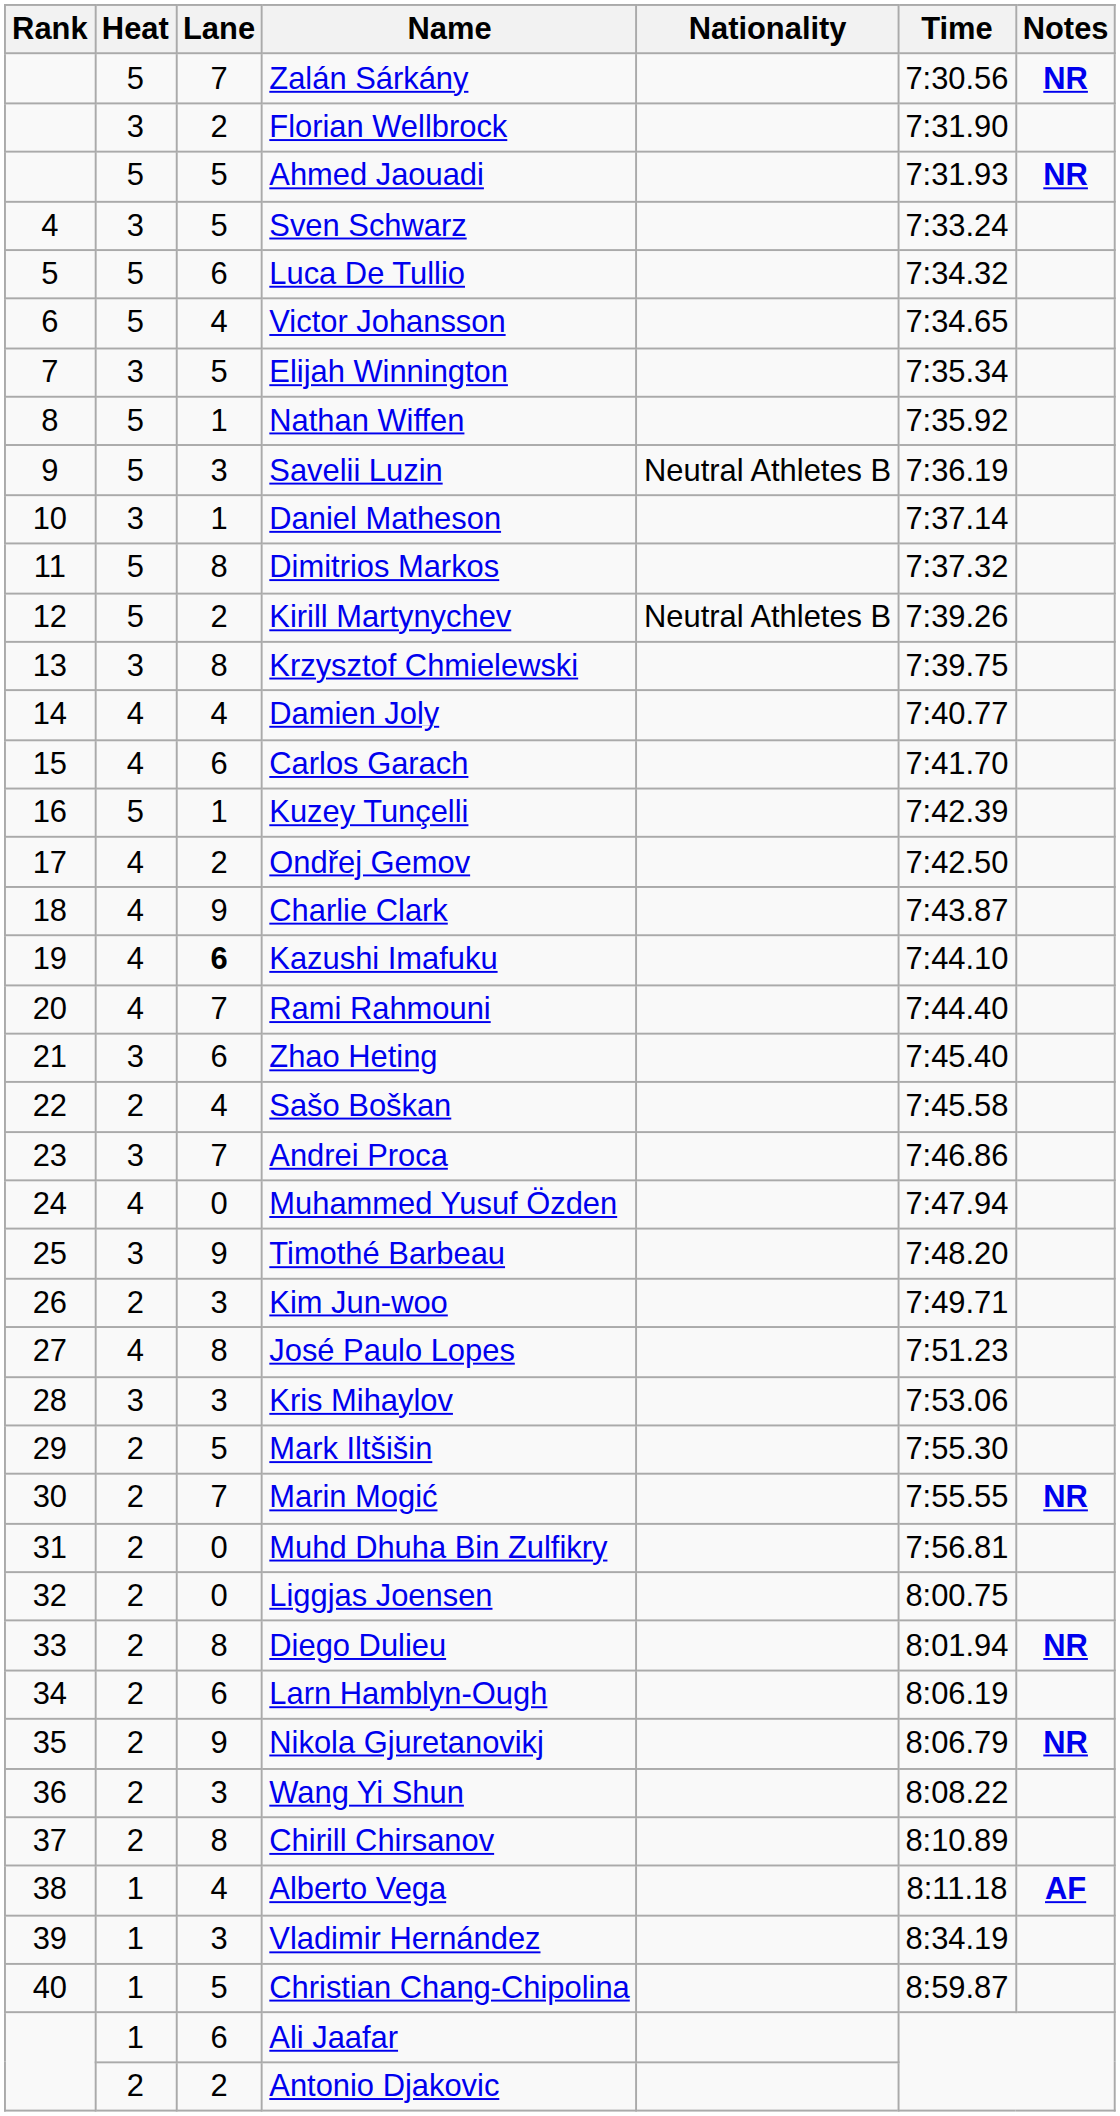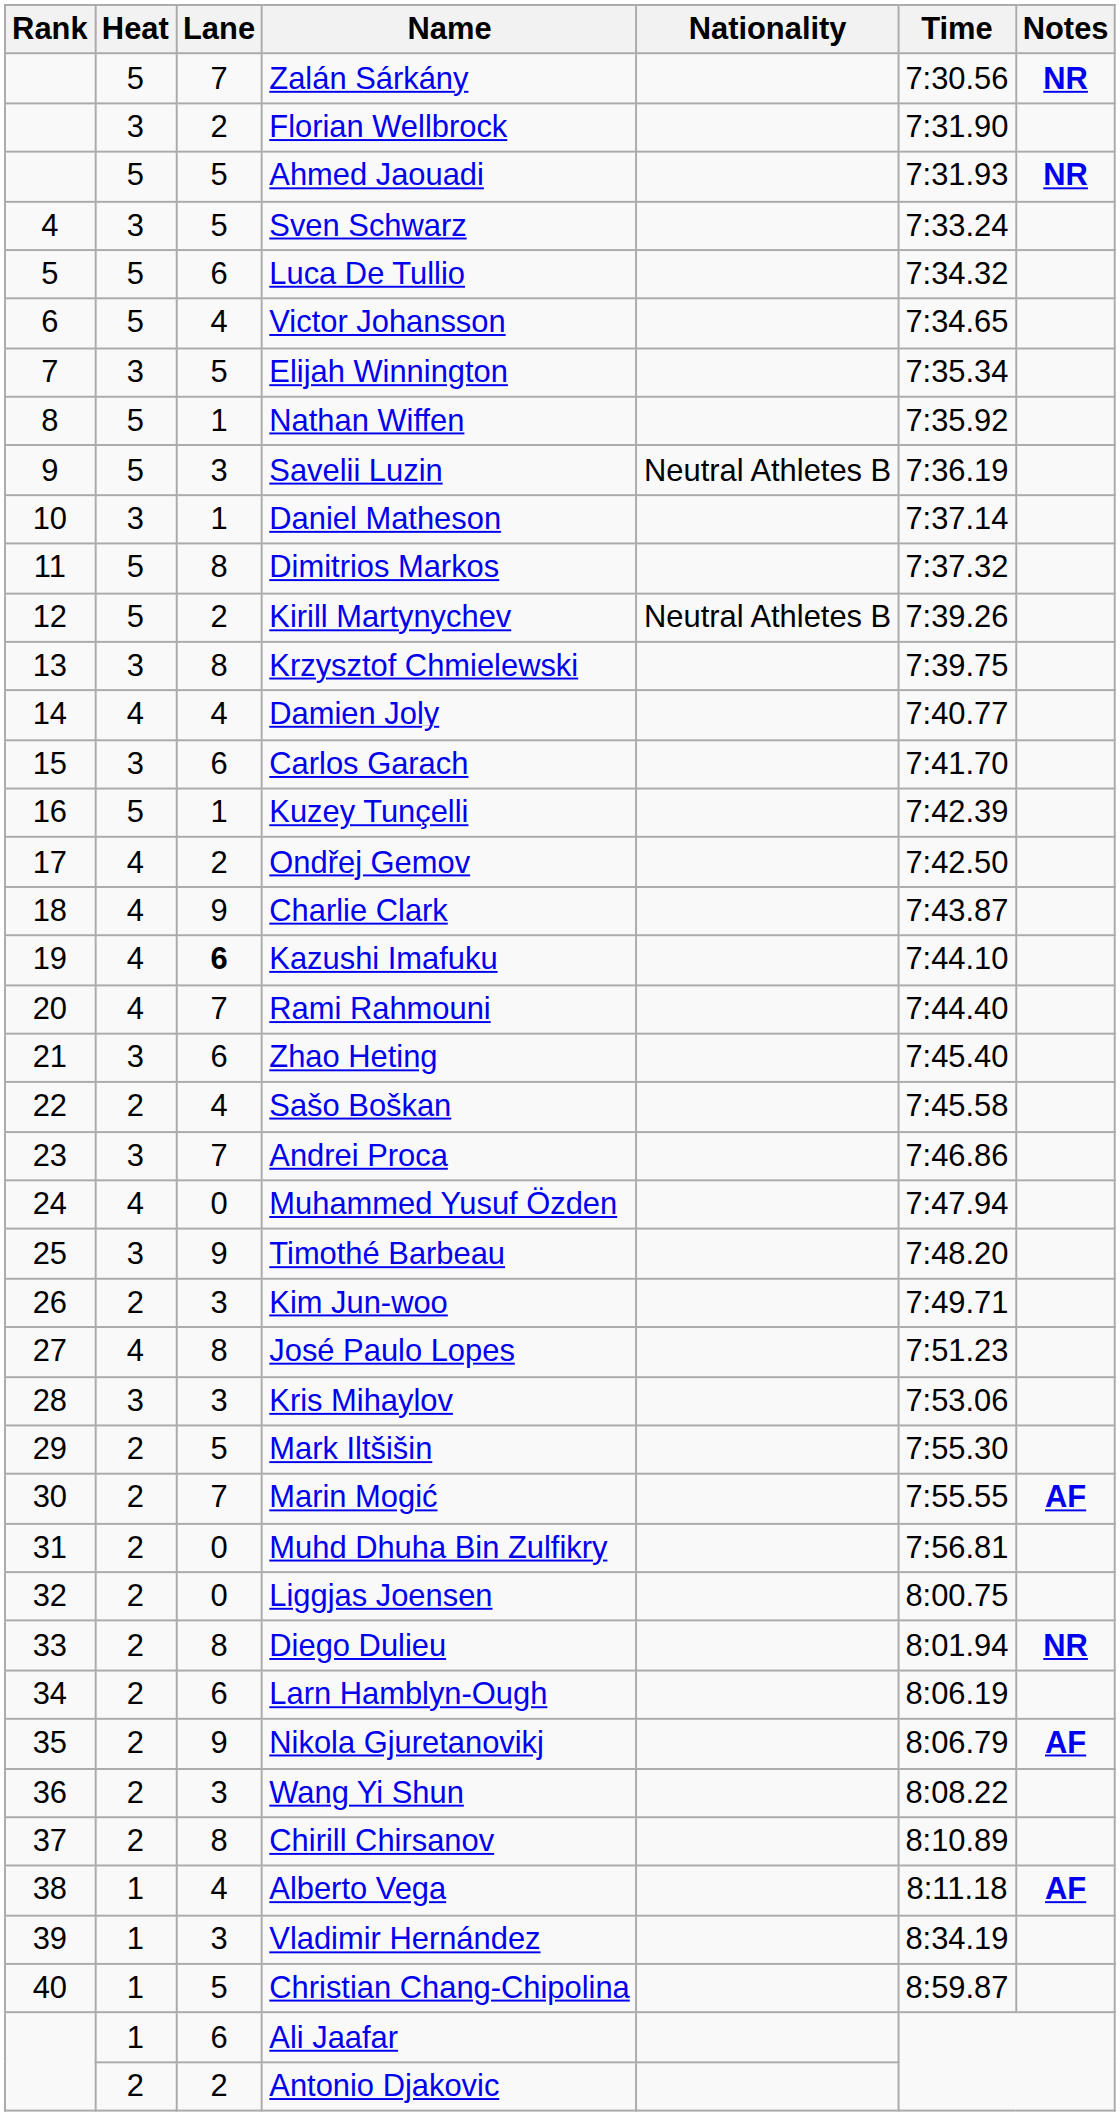 <table class="wikitable sortable" style="text-align:center">
 <tr>
 <th>Rank</th>
 <th>Heat</th>
 <th>Lane</th>
 <th>Name</th>
 <th>Nationality</th>
 <th>Time</th>
 <th>Notes</th>
 </tr>
 <tr>
 <td></td>
 <td>5</td>
 <td>7</td>
 <td align=left><a href='#'>Zalán Sárkány</a></td>
 <td align=left></td>
 <td>7:30.56</td>
 <td><strong><a href='#'>NR</a></strong></td>
 </tr>
 <tr>
 <td></td>
 <td>3</td>
 <td>2</td>
 <td align=left><a href='#'>Florian Wellbrock</a></td>
 <td align=left></td>
 <td>7:31.90</td>
 <td></td>
 </tr>
 <tr>
 <td></td>
 <td>5</td>
 <td>5</td>
 <td align=left><a href='#'>Ahmed Jaouadi</a></td>
 <td align=left></td>
 <td>7:31.93</td>
 <td><strong><a href='#'>NR</a></strong></td>
 </tr>
 <tr>
 <td>4</td>
 <td>3</td>
 <td>5</td>
 <td align=left><a href='#'>Sven Schwarz</a></td>
 <td align=left></td>
 <td>7:33.24</td>
 <td></td>
 </tr>
 <tr>
 <td>5</td>
 <td>5</td>
 <td>6</td>
 <td align=left><a href='#'>Luca De Tullio</a></td>
 <td align=left></td>
 <td>7:34.32</td>
 <td></td>
 </tr>
 <tr>
 <td>6</td>
 <td>5</td>
 <td>4</td>
 <td align=left><a href='#'>Victor Johansson</a></td>
 <td align=left></td>
 <td>7:34.65</td>
 <td></td>
 </tr>
 <tr>
 <td>7</td>
 <td>3</td>
 <td>5</td>
 <td align=left><a href='#'>Elijah Winnington</a></td>
 <td align=left></td>
 <td>7:35.34</td>
 <td></td>
 </tr>
 <tr>
 <td>8</td>
 <td>5</td>
 <td>1</td>
 <td align=left><a href='#'>Nathan Wiffen</a></td>
 <td align=left></td>
 <td>7:35.92</td>
 <td></td>
 </tr>
 <tr>
 <td>9</td>
 <td>5</td>
 <td>3</td>
 <td align=left><a href='#'>Savelii Luzin</a></td>
 <td align=left> Neutral Athletes B</td>
 <td>7:36.19</td>
 <td></td>
 </tr>
 <tr>
 <td>10</td>
 <td>3</td>
 <td>1</td>
 <td align=left><a href='#'>Daniel Matheson</a></td>
 <td align=left></td>
 <td>7:37.14</td>
 <td></td>
 </tr>
 <tr>
 <td>11</td>
 <td>5</td>
 <td>8</td>
 <td align=left><a href='#'>Dimitrios Markos</a></td>
 <td align=left></td>
 <td>7:37.32</td>
 <td></td>
 </tr>
 <tr>
 <td>12</td>
 <td>5</td>
 <td>2</td>
 <td align=left><a href='#'>Kirill Martynychev</a></td>
 <td align=left> Neutral Athletes B</td>
 <td>7:39.26</td>
 <td></td>
 </tr>
 <tr>
 <td>13</td>
 <td>3</td>
 <td>8</td>
 <td align=left><a href='#'>Krzysztof Chmielewski</a></td>
 <td align=left></td>
 <td>7:39.75</td>
 <td></td>
 </tr>
 <tr>
 <td>14</td>
 <td>4</td>
 <td>4</td>
 <td align=left><a href='#'>Damien Joly</a></td>
 <td align=left></td>
 <td>7:40.77</td>
 <td></td>
 </tr>
 <tr>
 <td>15</td>
-<td>4</td>
+<td>3</td>
 <td>6</td>
 <td align=left><a href='#'>Carlos Garach</a></td>
 <td align=left></td>
 <td>7:41.70</td>
 <td></td>
 </tr>
 <tr>
 <td>16</td>
 <td>5</td>
 <td>1</td>
 <td align=left><a href='#'>Kuzey Tunçelli</a></td>
 <td align=left></td>
 <td>7:42.39</td>
 <td></td>
 </tr>
 <tr>
 <td>17</td>
 <td>4</td>
 <td>2</td>
 <td align=left><a href='#'>Ondřej Gemov</a></td>
 <td align=left></td>
 <td>7:42.50</td>
 <td></td>
 </tr>
 <tr>
 <td>18</td>
 <td>4</td>
 <td>9</td>
 <td align=left><a href='#'>Charlie Clark</a></td>
 <td align=left></td>
 <td>7:43.87</td>
 <td></td>
 </tr>
 <tr>
 <td>19</td>
 <td>4</td>
 <td><strong>6</strong></td>
 <td align=left><a href='#'>Kazushi Imafuku</a></td>
 <td align=left></td>
 <td>7:44.10</td>
 <td></td>
 </tr>
 <tr>
 <td>20</td>
 <td>4</td>
 <td>7</td>
 <td align=left><a href='#'>Rami Rahmouni</a></td>
 <td align=left></td>
 <td>7:44.40</td>
 <td></td>
 </tr>
 <tr>
 <td>21</td>
 <td>3</td>
 <td>6</td>
 <td align=left><a href='#'>Zhao Heting</a></td>
 <td align=left></td>
 <td>7:45.40</td>
 <td></td>
 </tr>
 <tr>
 <td>22</td>
 <td>2</td>
 <td>4</td>
 <td align=left><a href='#'>Sašo Boškan</a></td>
 <td align=left></td>
 <td>7:45.58</td>
 <td></td>
 </tr>
 <tr>
 <td>23</td>
 <td>3</td>
 <td>7</td>
 <td align=left><a href='#'>Andrei Proca</a></td>
 <td align=left></td>
 <td>7:46.86</td>
 <td></td>
 </tr>
 <tr>
 <td>24</td>
 <td>4</td>
 <td>0</td>
 <td align=left><a href='#'>Muhammed Yusuf Özden</a></td>
 <td align=left></td>
 <td>7:47.94</td>
 <td></td>
 </tr>
 <tr>
 <td>25</td>
 <td>3</td>
 <td>9</td>
 <td align=left><a href='#'>Timothé Barbeau</a></td>
 <td align=left></td>
 <td>7:48.20</td>
 <td></td>
 </tr>
 <tr>
 <td>26</td>
 <td>2</td>
 <td>3</td>
 <td align=left><a href='#'>Kim Jun-woo</a></td>
 <td align=left></td>
 <td>7:49.71</td>
 <td></td>
 </tr>
 <tr>
 <td>27</td>
 <td>4</td>
 <td>8</td>
 <td align=left><a href='#'>José Paulo Lopes</a></td>
 <td align=left></td>
 <td>7:51.23</td>
 <td></td>
 </tr>
 <tr>
 <td>28</td>
 <td>3</td>
 <td>3</td>
 <td align=left><a href='#'>Kris Mihaylov</a></td>
 <td align=left></td>
 <td>7:53.06</td>
 <td></td>
 </tr>
 <tr>
 <td>29</td>
 <td>2</td>
 <td>5</td>
 <td align=left><a href='#'>Mark Iltšišin</a></td>
 <td align=left></td>
 <td>7:55.30</td>
 <td></td>
 </tr>
 <tr>
 <td>30</td>
 <td>2</td>
 <td>7</td>
 <td align=left><a href='#'>Marin Mogić</a></td>
 <td align=left></td>
 <td>7:55.55</td>
-<td><strong><a href='#'>NR</a></strong></td>
+<td><a href='#'> <strong>AF</strong></a></td>
 </tr>
 <tr>
 <td>31</td>
 <td>2</td>
 <td>0</td>
 <td align=left><a href='#'>Muhd Dhuha Bin Zulfikry</a></td>
 <td align=left></td>
 <td>7:56.81</td>
 <td></td>
 </tr>
 <tr>
 <td>32</td>
 <td>2</td>
 <td>0</td>
 <td align=left><a href='#'>Liggjas Joensen</a></td>
 <td align=left></td>
 <td>8:00.75</td>
 <td></td>
 </tr>
 <tr>
 <td>33</td>
 <td>2</td>
 <td>8</td>
 <td align=left><a href='#'>Diego Dulieu</a></td>
 <td align=left></td>
 <td>8:01.94</td>
 <td><strong><a href='#'>NR</a></strong></td>
 </tr>
 <tr>
 <td>34</td>
 <td>2</td>
 <td>6</td>
 <td align=left><a href='#'>Larn Hamblyn-Ough</a></td>
 <td align=left></td>
 <td>8:06.19</td>
 <td></td>
 </tr>
 <tr>
 <td>35</td>
 <td>2</td>
 <td>9</td>
 <td align=left><a href='#'>Nikola Gjuretanovikj</a></td>
 <td align=left></td>
 <td>8:06.79</td>
-<td><strong><a href='#'>NR</a></strong></td>
+<td><a href='#'> <strong>AF</strong></a></td>
 </tr>
 <tr>
 <td>36</td>
 <td>2</td>
 <td>3</td>
 <td align=left><a href='#'>Wang Yi Shun</a></td>
 <td align=left></td>
 <td>8:08.22</td>
 <td></td>
 </tr>
 <tr>
 <td>37</td>
 <td>2</td>
 <td>8</td>
 <td align=left><a href='#'>Chirill Chirsanov</a></td>
 <td align=left></td>
 <td>8:10.89</td>
 <td></td>
 </tr>
 <tr>
 <td>38</td>
 <td>1</td>
 <td>4</td>
 <td align=left><a href='#'>Alberto Vega</a></td>
 <td align=left></td>
 <td>8:11.18</td>
 <td><a href='#'> <strong>AF</strong></a></td>
 </tr>
 <tr>
 <td>39</td>
 <td>1</td>
 <td>3</td>
 <td align=left><a href='#'>Vladimir Hernández</a></td>
 <td align=left></td>
 <td>8:34.19</td>
 <td></td>
 </tr>
 <tr>
 <td>40</td>
 <td>1</td>
 <td>5</td>
 <td align=left><a href='#'>Christian Chang-Chipolina</a></td>
 <td align=left></td>
 <td>8:59.87</td>
 <td></td>
 </tr>
 <tr>
 <td rowspan=2></td>
 <td>1</td>
 <td>6</td>
 <td align=left><a href='#'>Ali Jaafar</a></td>
 <td align=left></td>
 <td colspan=2 rowspan=2></td>
 </tr>
 <tr>
 <td>2</td>
 <td>2</td>
 <td align=left><a href='#'>Antonio Djakovic</a></td>
 <td align=left></td>
 </tr>
 </table>
